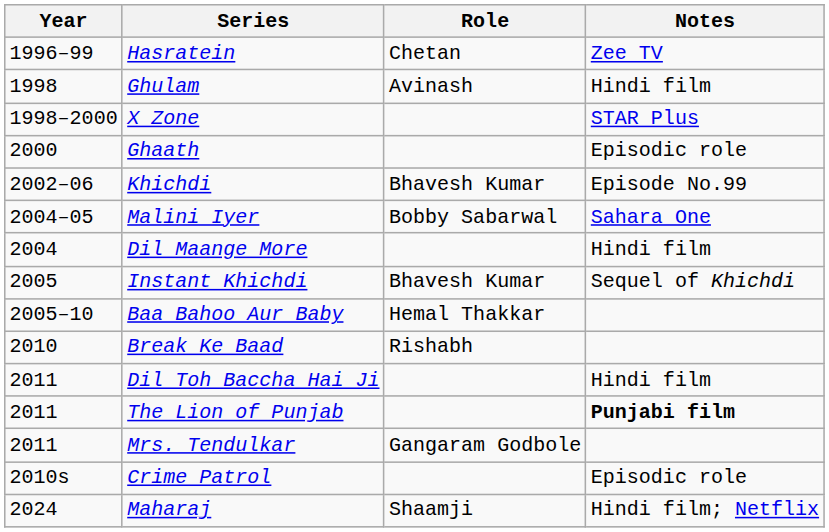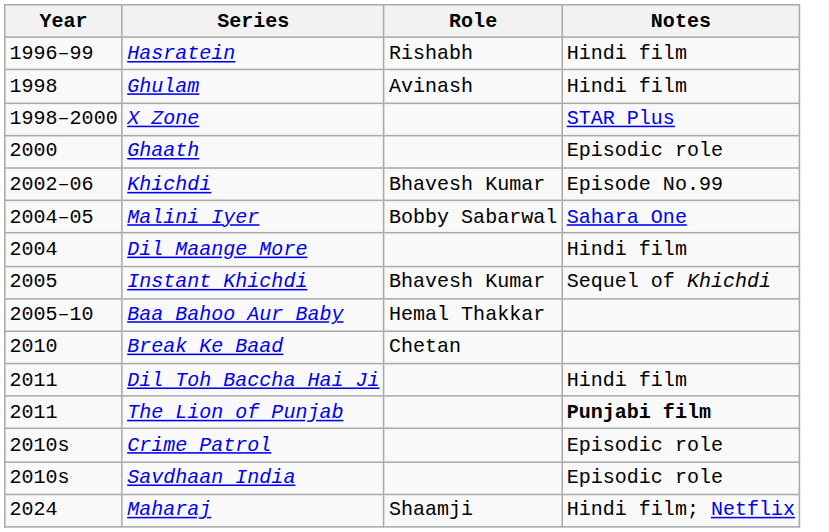 <table class="wikitable">
 <tr>
 <th>Year</th>
 <th>Series</th>
 <th>Role</th>
 <th>Notes</th>
 </tr>
 <tr>
 <td>1996–99</td>
 <td><em><a href='#'>Hasratein</a></em></td>
-<td>Chetan</td>
-<td><a href='#'>Zee TV</a></td>
+<td>Rishabh</td>
+<td>Hindi film</td>
 </tr>
 <tr>
 <td>1998</td>
 <td><em><a href='#'>Ghulam</a></em></td>
 <td>Avinash</td>
 <td>Hindi film</td>
 </tr>
 <tr>
 <td>1998–2000</td>
 <td><em><a href='#'>X Zone</a></em></td>
 <td></td>
 <td><a href='#'>STAR Plus</a></td>
 </tr>
 <tr>
 <td>2000</td>
 <td><em><a href='#'>Ghaath</a></em></td>
 <td></td>
 <td>Episodic role</td>
 </tr>
 <tr>
 <td>2002–06</td>
 <td><em><a href='#'>Khichdi</a></em></td>
 <td>Bhavesh Kumar</td>
 <td>Episode No.99</td>
 </tr>
 <tr>
 <td>2004–05</td>
 <td><em><a href='#'>Malini Iyer</a></em></td>
 <td>Bobby Sabarwal</td>
 <td><a href='#'>Sahara One</a></td>
 </tr>
 <tr>
 <td>2004</td>
 <td><em><a href='#'>Dil Maange More</a></em></td>
 <td></td>
 <td>Hindi film</td>
 </tr>
 <tr>
 <td>2005</td>
 <td><em><a href='#'>Instant Khichdi</a></em></td>
 <td>Bhavesh Kumar</td>
 <td>Sequel of <em>Khichdi</em></td>
 </tr>
 <tr>
 <td>2005–10</td>
 <td><em><a href='#'>Baa Bahoo Aur Baby</a></em></td>
 <td>Hemal Thakkar</td>
 <td></td>
 </tr>
 <tr>
 <td>2010</td>
 <td><em><a href='#'>Break Ke Baad</a></em></td>
-<td>Rishabh</td>
+<td>Chetan</td>
 <td></td>
 </tr>
 <tr>
 <td>2011</td>
 <td><em><a href='#'>Dil Toh Baccha Hai Ji</a></em></td>
 <td></td>
 <td>Hindi film</td>
 </tr>
 <tr>
 <td>2011</td>
 <td><em><a href='#'>The Lion of Punjab</a></em></td>
 <td></td>
 <td><strong>Punjabi film</strong></td>
 </tr>
 <tr>
-<td>2011</td>
-<td><em><a href='#'>Mrs. Tendulkar</a></em></td>
-<td>Gangaram Godbole</td>
+<td>2010s</td>
+<td><em><a href='#'>Crime Patrol</a></em></td>
 <td></td>
+<td>Episodic role</td>
 </tr>
 <tr>
 <td>2010s</td>
-<td><em><a href='#'>Crime Patrol</a></em></td>
+<td><em><a href='#'>Savdhaan India</a></em></td>
 <td></td>
 <td>Episodic role</td>
 </tr>
 <tr>
 <td>2024</td>
 <td><em><a href='#'>Maharaj</a></em></td>
 <td>Shaamji</td>
 <td>Hindi film; <a href='#'>Netflix</a></td>
 </tr>
 </table>
